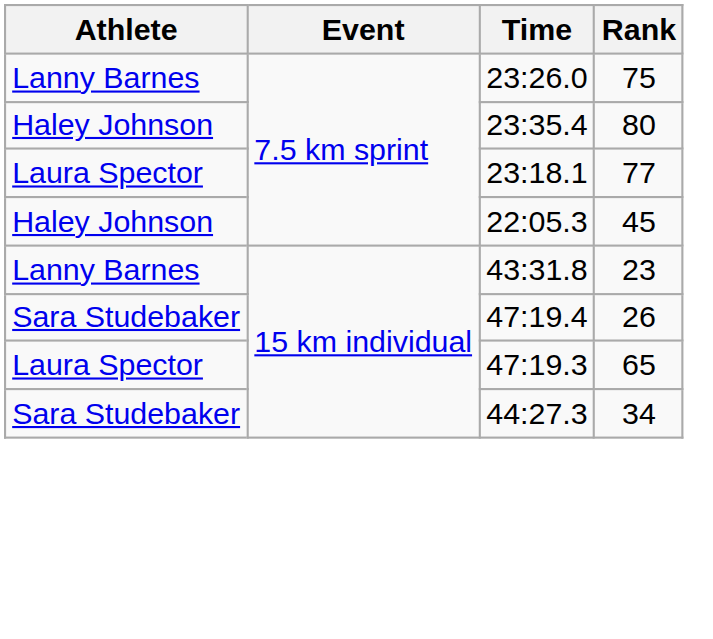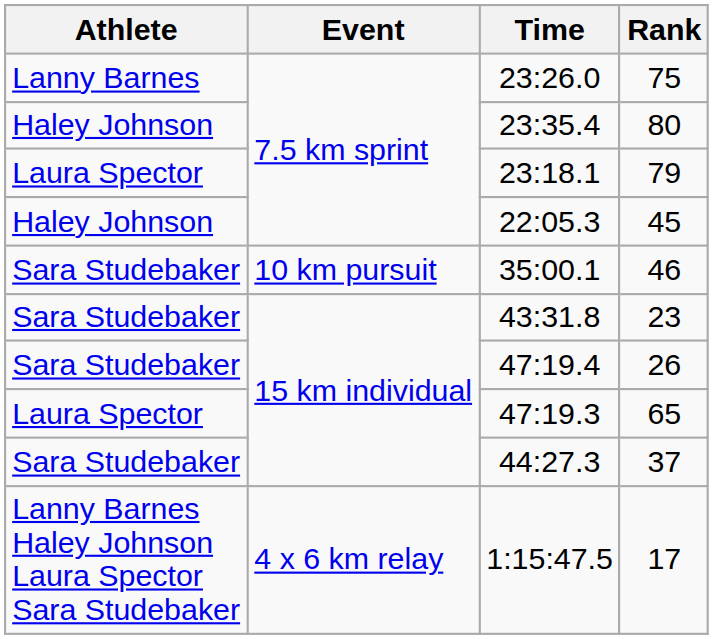 <table class=wikitable style=font-size:90%;text-align:center>
 <tr>
 <th>Athlete</th>
 <th>Event</th>
 <th>Time</th>
 <th>Rank</th>
 </tr>
 <tr>
 <td align=left><a href='#'>Lanny Barnes</a></td>
 <td align=left rowspan=4><a href='#'>7.5 km sprint</a></td>
 <td>23:26.0</td>
 <td>75</td>
 </tr>
 <tr>
 <td align=left><a href='#'>Haley Johnson</a></td>
 <td>23:35.4</td>
 <td>80</td>
 </tr>
 <tr>
 <td align=left><a href='#'>Laura Spector</a></td>
 <td>23:18.1</td>
-<td>77</td>
+<td>79</td>
 </tr>
 <tr>
 <td align=left><a href='#'>Haley Johnson</a></td>
 <td>22:05.3</td>
 <td>45</td>
 </tr>
 <tr>
-<td align=left><a href='#'>Lanny Barnes</a></td>
+<td align=left><a href='#'>Sara Studebaker</a></td>
+<td align=left><a href='#'>10 km pursuit</a></td>
+<td>35:00.1</td>
+<td>46</td>
+</tr>
+<tr>
+<td align=left><a href='#'>Sara Studebaker</a></td>
 <td align=left rowspan=4><a href='#'>15 km individual</a></td>
 <td>43:31.8</td>
 <td>23</td>
 </tr>
 <tr>
 <td align=left><a href='#'>Sara Studebaker</a></td>
 <td>47:19.4</td>
 <td>26</td>
 </tr>
 <tr>
 <td align=left><a href='#'>Laura Spector</a></td>
 <td>47:19.3</td>
 <td>65</td>
 </tr>
 <tr>
 <td align=left><a href='#'>Sara Studebaker</a></td>
 <td>44:27.3</td>
-<td>34</td>
+<td>37</td>
+</tr>
+<tr>
+<td align=left><a href='#'>Lanny Barnes</a><br><a href='#'>Haley Johnson</a><br><a href='#'>Laura Spector</a><br><a href='#'>Sara Studebaker</a></td>
+<td align=left><a href='#'>4 x 6 km relay</a></td>
+<td>1:15:47.5</td>
+<td>17</td>
 </tr>
 </table>
